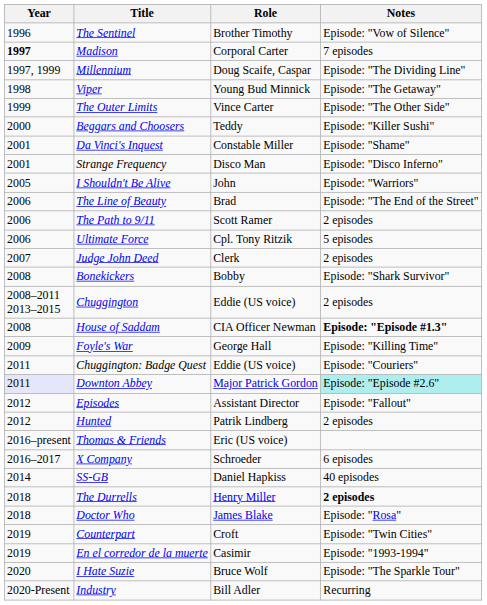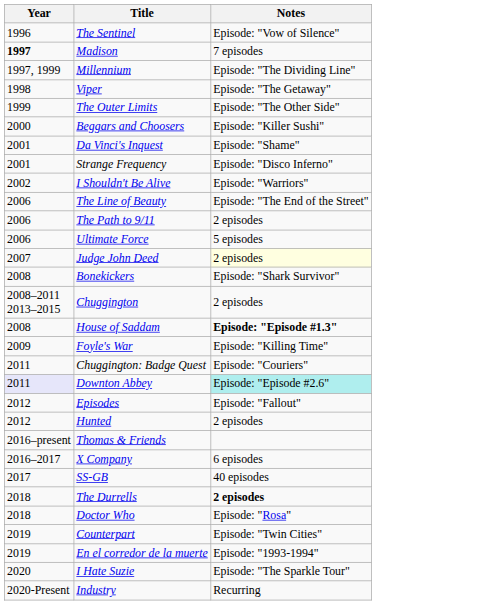 <table class="wikitable sortable">
 <tr>
 <th>Year</th>
 <th>Title</th>
-<th>Role</th>
 <th class="unsortable">Notes</th>
 </tr>
 <tr>
 <td>1996</td>
 <td data-sort-value="Sentinel, The"><em><a href='#'>The Sentinel</a></em></td>
-<td>Brother Timothy</td>
 <td>Episode: "Vow of Silence"</td>
 </tr>
 <tr>
 <td><strong>1997</strong></td>
 <td><em><a href='#'>Madison</a></em></td>
-<td>Corporal Carter</td>
 <td>7 episodes</td>
 </tr>
 <tr>
 <td>1997, 1999</td>
 <td><em><a href='#'>Millennium</a></em></td>
-<td>Doug Scaife, Caspar</td>
 <td>Episode: "The Dividing Line"</td>
 </tr>
 <tr>
 <td>1998</td>
 <td><em><a href='#'>Viper</a></em></td>
-<td>Young Bud Minnick</td>
 <td>Episode: "The Getaway"</td>
 </tr>
 <tr>
 <td>1999</td>
 <td data-sort-value="Outer Limits, The"><em><a href='#'>The Outer Limits</a></em></td>
-<td>Vince Carter</td>
 <td>Episode: "The Other Side"</td>
 </tr>
 <tr>
 <td>2000</td>
 <td><em><a href='#'>Beggars and Choosers</a></em></td>
-<td>Teddy</td>
 <td>Episode: "Killer Sushi"</td>
 </tr>
 <tr>
 <td>2001</td>
 <td><em><a href='#'>Da Vinci's Inquest</a></em></td>
-<td>Constable Miller</td>
 <td>Episode: "Shame"</td>
 </tr>
 <tr>
 <td>2001</td>
 <td><em>Strange Frequency</em></td>
-<td>Disco Man</td>
 <td>Episode: "Disco Inferno"</td>
 </tr>
 <tr>
-<td>2005</td>
+<td>2002</td>
 <td><em><a href='#'>I Shouldn't Be Alive</a></em></td>
-<td>John</td>
 <td>Episode: "Warriors"</td>
 </tr>
 <tr>
 <td>2006</td>
 <td data-sort-value="Line of Beauty, The"><em><a href='#'>The Line of Beauty</a></em></td>
-<td>Brad</td>
 <td>Episode: "The End of the Street"</td>
 </tr>
 <tr>
 <td>2006</td>
 <td data-sort-value="Path to 9/11, The"><em><a href='#'>The Path to 9/11</a></em></td>
-<td>Scott Ramer</td>
 <td>2 episodes</td>
 </tr>
 <tr>
 <td>2006</td>
 <td><em><a href='#'>Ultimate Force</a></em></td>
-<td>Cpl. Tony Ritzik</td>
 <td>5 episodes</td>
 </tr>
 <tr>
 <td>2007</td>
 <td><em><a href='#'>Judge John Deed</a></em></td>
-<td>Clerk</td>
-<td>2 episodes</td>
+<td style="background: lightyellow;">2 episodes</td>
 </tr>
 <tr>
 <td>2008</td>
 <td><em><a href='#'>Bonekickers</a></em></td>
-<td>Bobby</td>
 <td>Episode: "Shark Survivor"</td>
 </tr>
 <tr>
 <td>2008–2011<br>2013–2015</td>
 <td><em><a href='#'>Chuggington</a></em></td>
-<td>Eddie (US voice)</td>
 <td>2 episodes</td>
 </tr>
 <tr>
 <td>2008</td>
 <td><em><a href='#'>House of Saddam</a></em></td>
-<td>CIA Officer Newman</td>
 <td><strong>Episode: "Episode #1.3"</strong></td>
 </tr>
 <tr>
 <td>2009</td>
 <td><em><a href='#'>Foyle's War</a></em></td>
-<td>George Hall</td>
 <td>Episode: "Killing Time"</td>
 </tr>
 <tr>
 <td>2011</td>
 <td><em>Chuggington: Badge Quest</em></td>
-<td>Eddie (US voice)</td>
 <td>Episode: "Couriers"</td>
 </tr>
 <tr>
 <td style="background: lavender;">2011</td>
 <td><em><a href='#'>Downton Abbey</a></em></td>
-<td><a href='#'>Major Patrick Gordon</a></td>
 <td style="background: paleturquoise;">Episode: "Episode #2.6"</td>
 </tr>
 <tr>
 <td>2012</td>
 <td><em><a href='#'>Episodes</a></em></td>
-<td>Assistant Director</td>
 <td>Episode: "Fallout"</td>
 </tr>
 <tr>
 <td>2012</td>
 <td><em><a href='#'>Hunted</a></em></td>
-<td>Patrik Lindberg</td>
 <td>2 episodes</td>
 </tr>
 <tr>
 <td>2016–present</td>
 <td><em><a href='#'>Thomas & Friends</a></em></td>
-<td>Eric (US voice)</td>
 <td></td>
 </tr>
 <tr>
 <td>2016–2017</td>
 <td><em><a href='#'>X Company</a></em></td>
-<td>Schroeder</td>
 <td>6 episodes</td>
 </tr>
 <tr>
-<td>2014</td>
+<td>2017</td>
 <td><em><a href='#'>SS-GB</a></em></td>
-<td>Daniel Hapkiss</td>
 <td>40 episodes</td>
 </tr>
 <tr>
 <td>2018</td>
 <td data-sort-value="Durrells, The"><em><a href='#'>The Durrells</a></em></td>
-<td><a href='#'>Henry Miller</a></td>
 <td><strong>2 episodes</strong></td>
 </tr>
 <tr>
 <td>2018</td>
 <td><em><a href='#'>Doctor Who</a></em></td>
-<td><a href='#'>James Blake</a></td>
 <td>Episode: "<a href='#'>Rosa</a>"</td>
 </tr>
 <tr>
 <td>2019</td>
 <td><em><a href='#'>Counterpart</a></em></td>
-<td>Croft</td>
 <td>Episode: "Twin Cities"</td>
 </tr>
 <tr>
 <td>2019</td>
 <td><em><a href='#'>En el corredor de la muerte</a></em></td>
-<td>Casimir</td>
 <td>Episode: "1993-1994"</td>
 </tr>
 <tr>
 <td>2020</td>
 <td><em><a href='#'>I Hate Suzie</a></em></td>
-<td>Bruce Wolf</td>
 <td>Episode: "The Sparkle Tour"</td>
 </tr>
 <tr>
 <td>2020-Present</td>
 <td><em><a href='#'>Industry</a></em></td>
-<td>Bill Adler</td>
 <td>Recurring</td>
 </tr>
 </table>
